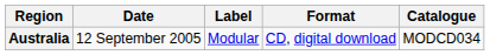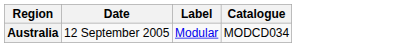 <table class="wikitable plainrowheaders">
 <tr>
 <th>Region</th>
 <th>Date</th>
 <th>Label</th>
-<th>Format</th>
 <th>Catalogue</th>
 </tr>
 <tr>
 <th scope="row">Australia</th>
 <td>12 September 2005</td>
 <td><a href='#'>Modular</a></td>
-<td><a href='#'>CD</a>, <a href='#'>digital download</a></td>
 <td>MODCD034</td>
 </tr>
 </table>
